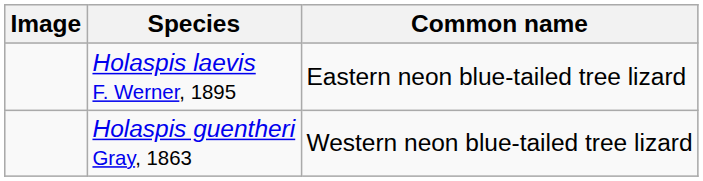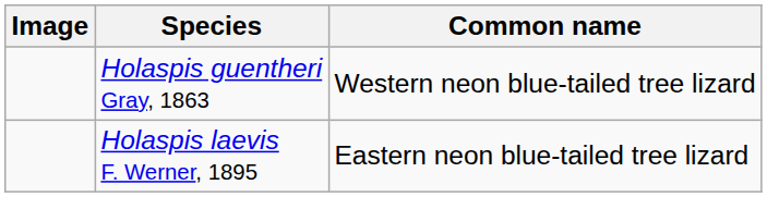 <table class="wikitable">
 <tr>
 <th>Image</th>
 <th>Species</th>
 <th>Common name</th>
 </tr>
 <tr>
 <td></td>
+<td><em><a href='#'>Holaspis guentheri</a></em><br><small><a href='#'>Gray</a>, 1863</small></td>
+<td>Western neon blue-tailed tree lizard</td>
+</tr>
+<tr>
+<td></td>
 <td><em><a href='#'>Holaspis laevis</a></em><br><small><a href='#'>F. Werner</a>, 1895</small></td>
 <td>Eastern neon blue-tailed tree lizard</td>
 </tr>
-<tr>
-<td></td>
-<td><em><a href='#'>Holaspis guentheri</a></em><br><small><a href='#'>Gray</a>, 1863</small></td>
-<td>Western neon blue-tailed tree lizard</td>
-</tr>
 </table>
